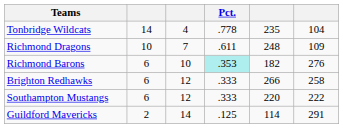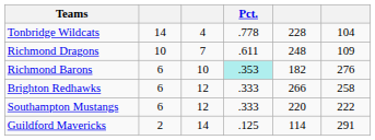 <table class="wikitable sortable" width=500 style="text-align:center;">
 <tr>
 <th width="22%">Teams</th>
 <th width="7%"></th>
 <th width="7%"></th>
 <th width="8%"><a href='#'>Pct.</a></th>
 <th width="8%"></th>
 <th width="8%"></th>
 </tr>
 <tr>
 <td align=left><a href='#'>Tonbridge Wildcats</a></td>
 <td>14</td>
 <td>4</td>
 <td>.778</td>
-<td>235</td>
+<td>228</td>
 <td>104</td>
 </tr>
 <tr>
 <td align=left><a href='#'>Richmond Dragons</a></td>
 <td>10</td>
 <td>7</td>
 <td>.611</td>
 <td>248</td>
 <td>109</td>
 </tr>
 <tr>
 <td align=left><a href='#'>Richmond Barons</a></td>
 <td>6</td>
 <td>10</td>
 <td style="background: paleturquoise;">.353</td>
 <td>182</td>
 <td>276</td>
 </tr>
 <tr>
 <td align=left><a href='#'>Brighton Redhawks</a></td>
 <td>6</td>
 <td>12</td>
 <td>.333</td>
 <td>266</td>
 <td>258</td>
 </tr>
 <tr>
 <td align=left><a href='#'>Southampton Mustangs</a></td>
 <td>6</td>
 <td>12</td>
 <td>.333</td>
 <td>220</td>
 <td>222</td>
 </tr>
 <tr>
 <td align=left><a href='#'>Guildford Mavericks</a></td>
 <td>2</td>
 <td>14</td>
 <td>.125</td>
 <td>114</td>
 <td>291</td>
 </tr>
 </table>
